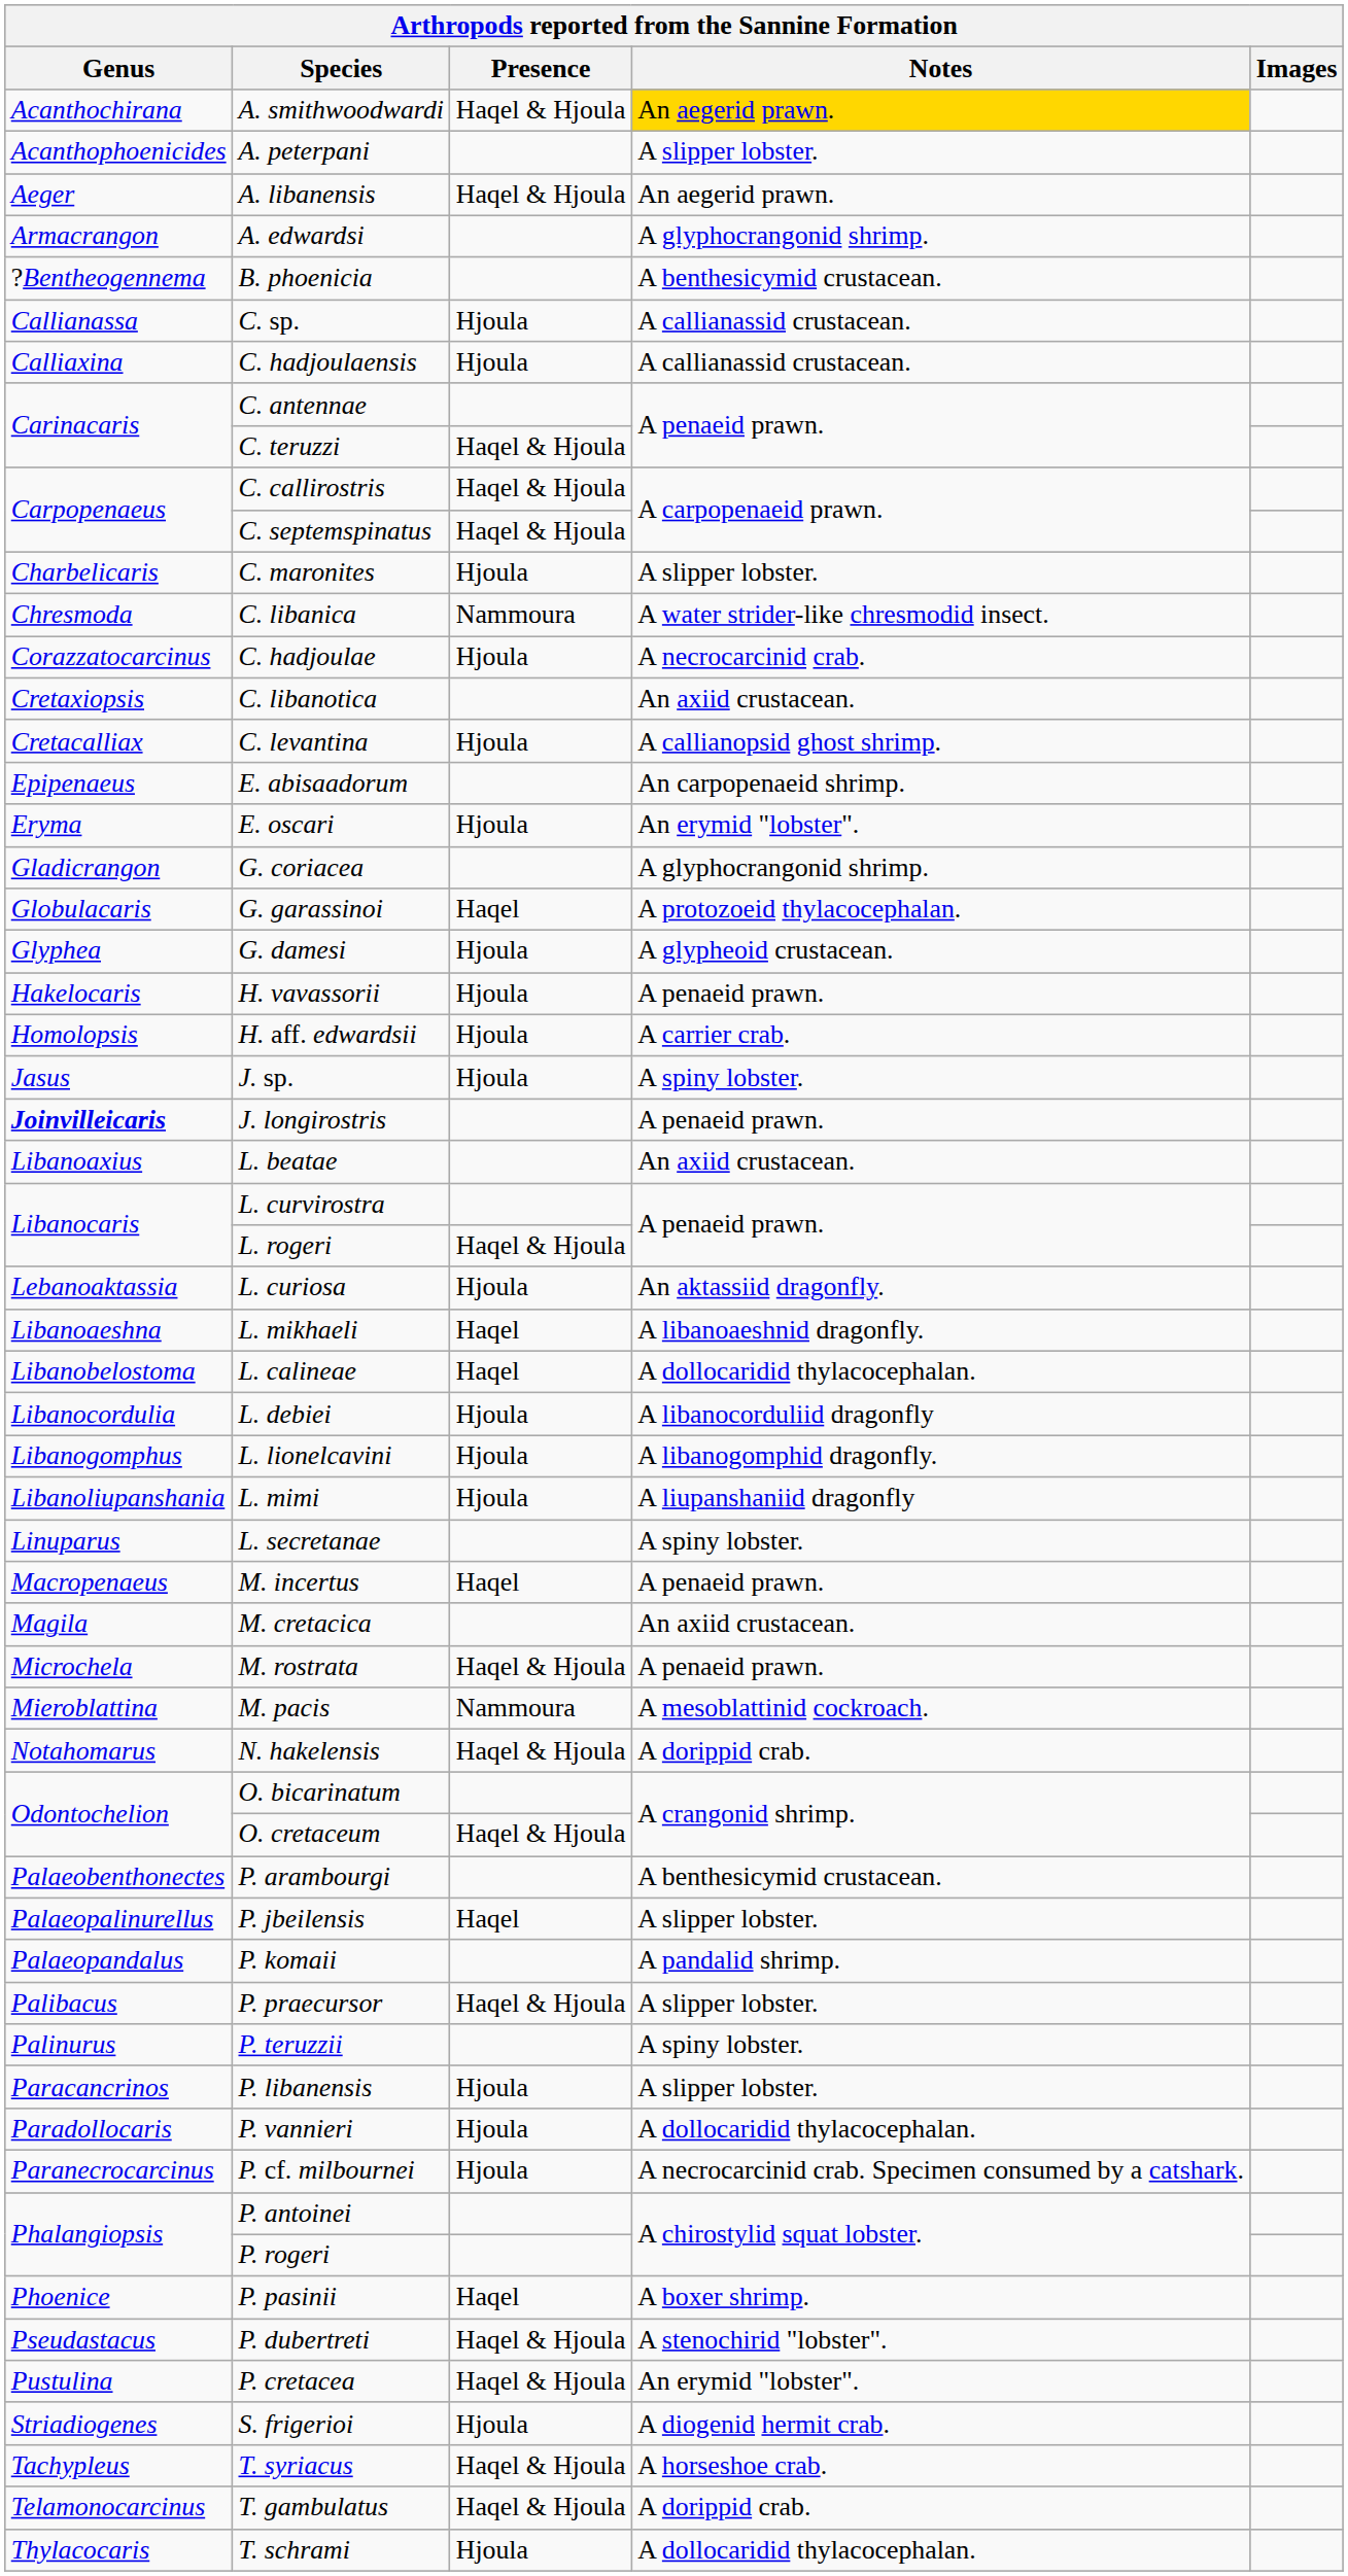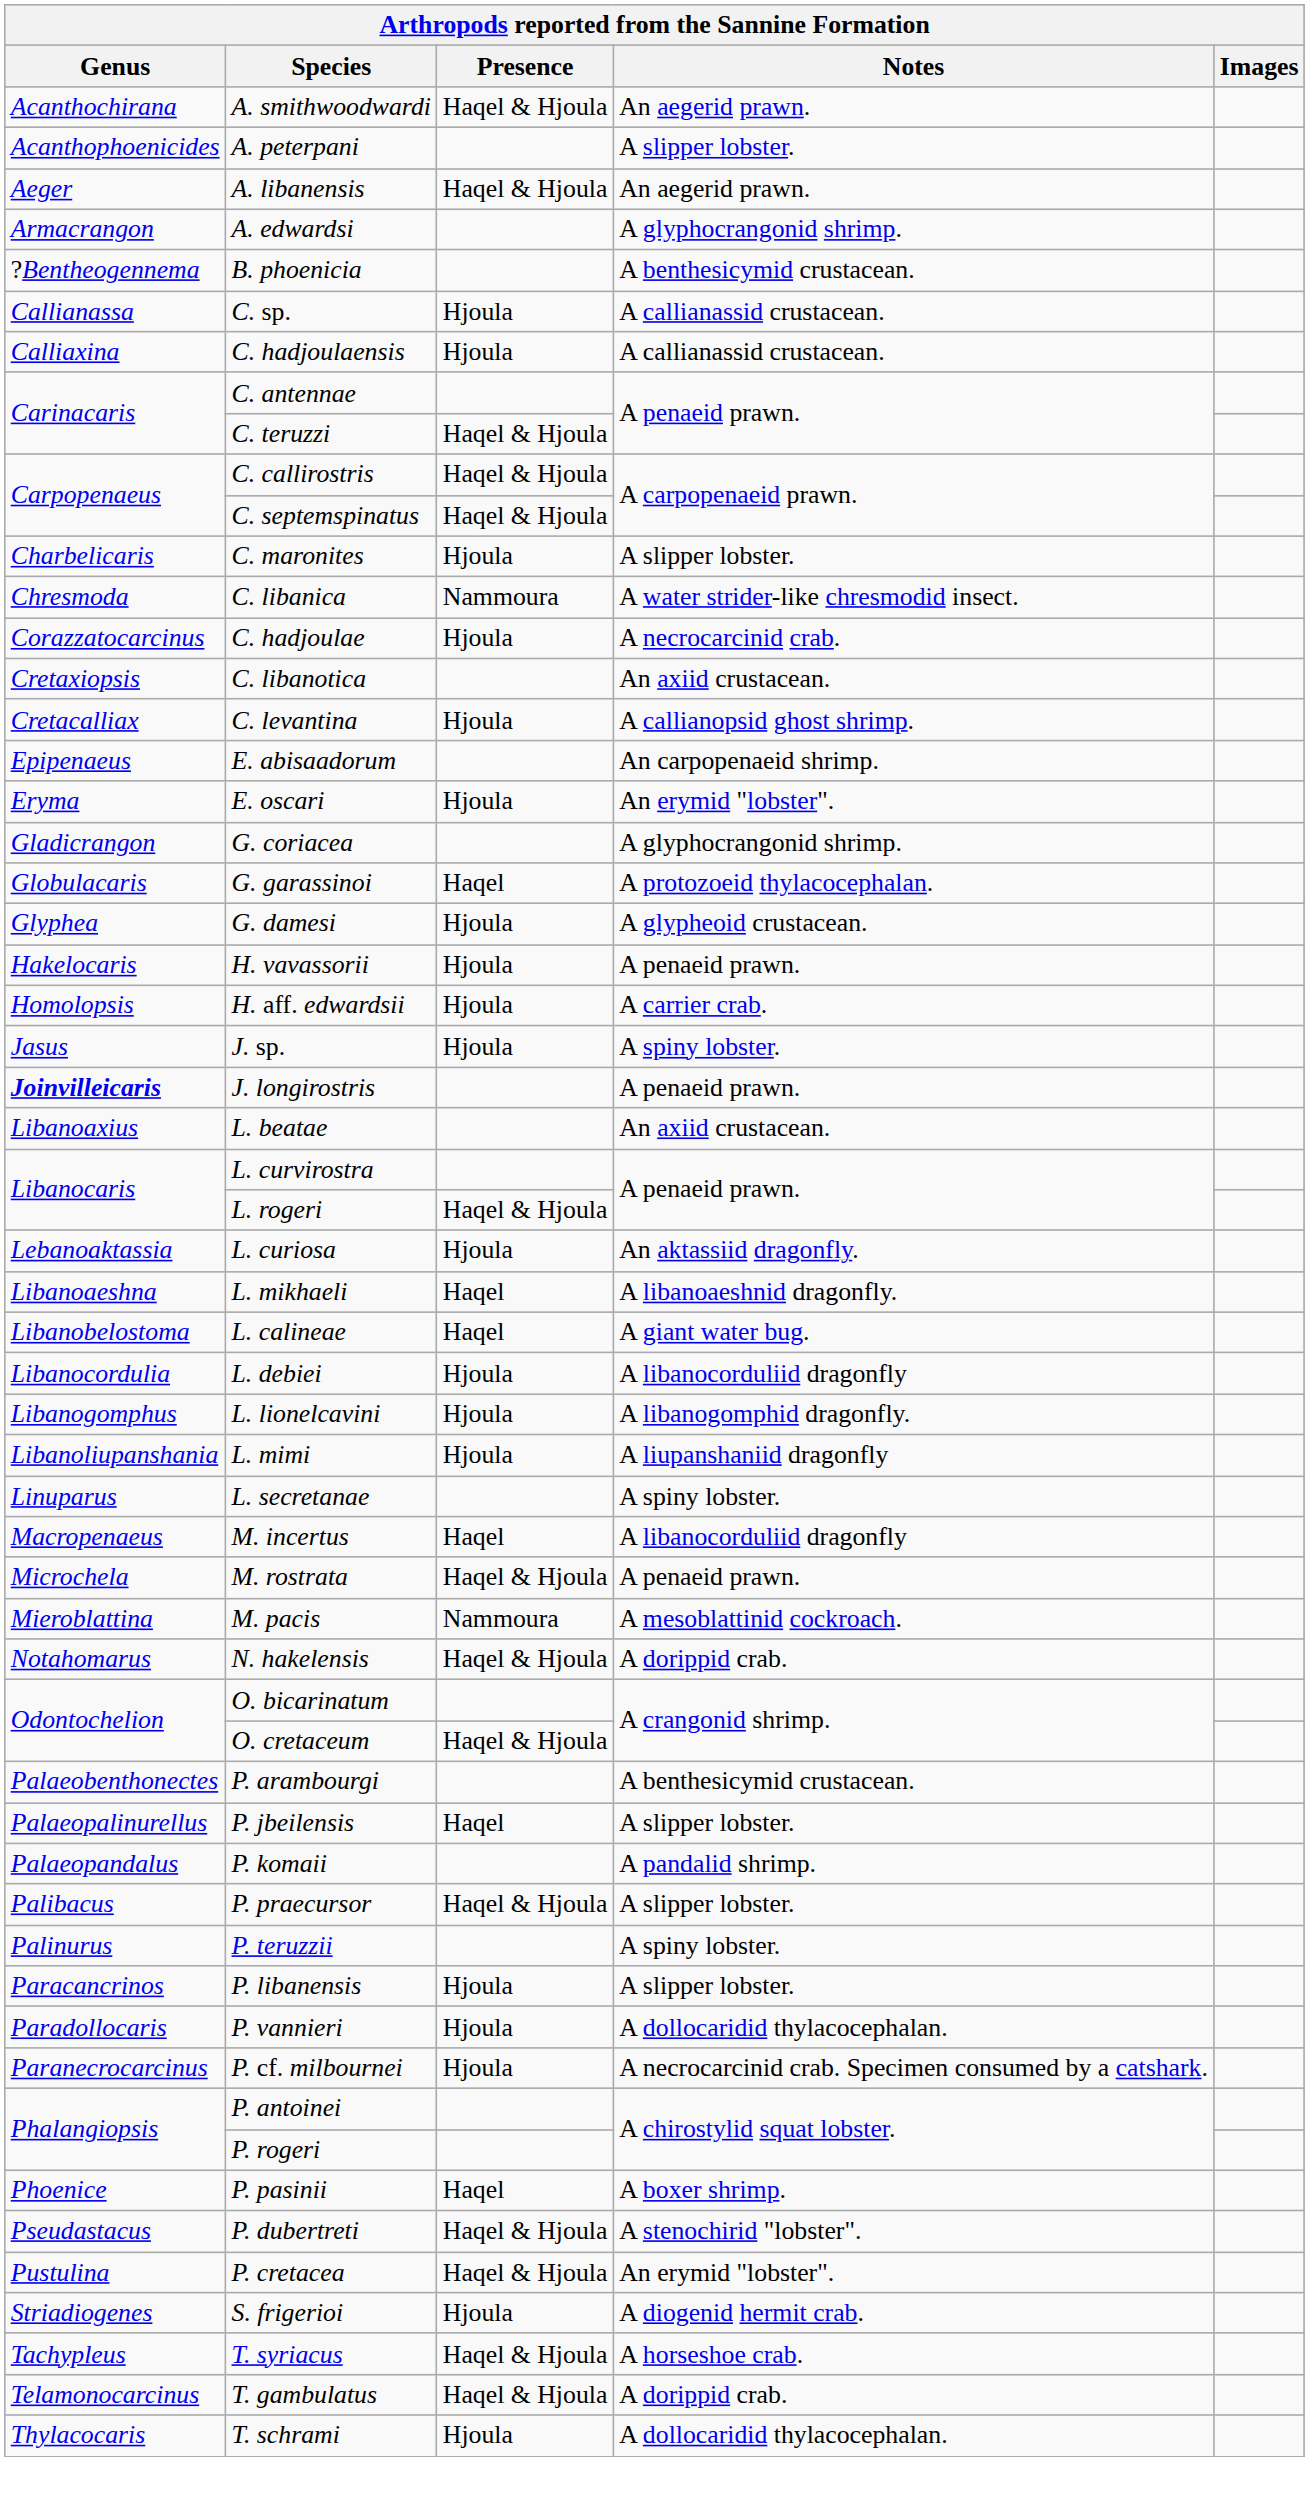 <table class="wikitable" align="center">
 <tr>
 <th colspan="5" align="center"><strong><a href='#'>Arthropods</a> reported from the Sannine Formation</strong></th>
 </tr>
 <tr>
 <th>Genus</th>
 <th>Species</th>
 <th>Presence</th>
 <th>Notes</th>
 <th>Images</th>
 </tr>
 <tr>
 <td><em><a href='#'>Acanthochirana</a></em></td>
 <td><em>A. smithwoodwardi</em></td>
 <td>Haqel & Hjoula</td>
-<td style="background: gold;">An <a href='#'>aegerid</a> <a href='#'>prawn</a>.</td>
+<td>An <a href='#'>aegerid</a> <a href='#'>prawn</a>.</td>
 <td></td>
 </tr>
 <tr>
 <td><em><a href='#'>Acanthophoenicides</a></em></td>
 <td><em>A. peterpani</em></td>
 <td></td>
 <td>A <a href='#'>slipper lobster</a>.</td>
 <td></td>
 </tr>
 <tr>
 <td><em><a href='#'>Aeger</a></em></td>
 <td><em>A. libanensis</em></td>
 <td>Haqel & Hjoula</td>
 <td>An aegerid prawn.</td>
 <td></td>
 </tr>
 <tr>
 <td><em><a href='#'>Armacrangon</a></em></td>
 <td><em>A. edwardsi</em></td>
 <td></td>
 <td>A <a href='#'>glyphocrangonid</a> <a href='#'>shrimp</a>.</td>
 <td></td>
 </tr>
 <tr>
 <td>?<em><a href='#'>Bentheogennema</a></em></td>
 <td><em>B. phoenicia</em></td>
 <td></td>
 <td>A <a href='#'>benthesicymid</a> crustacean.</td>
 <td></td>
 </tr>
 <tr>
 <td><em><a href='#'>Callianassa</a></em></td>
 <td><em>C.</em> sp.</td>
 <td>Hjoula</td>
 <td>A <a href='#'>callianassid</a> crustacean.</td>
 <td></td>
 </tr>
 <tr>
 <td><em><a href='#'>Calliaxina</a></em></td>
 <td><em>C. hadjoulaensis</em></td>
 <td>Hjoula</td>
 <td>A callianassid crustacean.</td>
 <td></td>
 </tr>
 <tr>
 <td rowspan="2"><em><a href='#'>Carinacaris</a></em></td>
 <td><em>C. antennae</em></td>
 <td></td>
 <td rowspan="2">A <a href='#'>penaeid</a> prawn.</td>
 <td></td>
 </tr>
 <tr>
 <td><em>C. teruzzi</em></td>
 <td>Haqel & Hjoula</td>
 <td></td>
 </tr>
 <tr>
 <td rowspan="2"><em><a href='#'>Carpopenaeus</a></em></td>
 <td><em>C. callirostris</em></td>
 <td>Haqel & Hjoula</td>
 <td rowspan="2">A <a href='#'>carpopenaeid</a> prawn.</td>
 <td></td>
 </tr>
 <tr>
 <td><em>C. septemspinatus</em></td>
 <td>Haqel & Hjoula</td>
 <td></td>
 </tr>
 <tr>
 <td><em><a href='#'>Charbelicaris</a></em></td>
 <td><em>C. maronites</em></td>
 <td>Hjoula</td>
 <td>A slipper lobster.</td>
 <td></td>
 </tr>
 <tr>
 <td><em><a href='#'>Chresmoda</a></em></td>
 <td><em>C. libanica</em></td>
 <td>Nammoura</td>
 <td>A <a href='#'>water strider</a>-like <a href='#'>chresmodid</a> insect.</td>
 <td></td>
 </tr>
 <tr>
 <td><em><a href='#'>Corazzatocarcinus</a></em></td>
 <td><em>C. hadjoulae</em></td>
 <td>Hjoula</td>
 <td>A <a href='#'>necrocarcinid</a> <a href='#'>crab</a>.</td>
 <td></td>
 </tr>
 <tr>
 <td><em><a href='#'>Cretaxiopsis</a></em></td>
 <td><em>C. libanotica</em></td>
 <td></td>
 <td>An <a href='#'>axiid</a> crustacean.</td>
 <td></td>
 </tr>
 <tr>
 <td><em><a href='#'>Cretacalliax</a></em></td>
 <td><em>C. levantina</em></td>
 <td>Hjoula</td>
 <td>A <a href='#'>callianopsid</a> <a href='#'>ghost shrimp</a>.</td>
 <td></td>
 </tr>
 <tr>
 <td><em><a href='#'>Epipenaeus</a></em></td>
 <td><em>E. abisaadorum</em></td>
 <td></td>
 <td>An carpopenaeid shrimp.</td>
 <td></td>
 </tr>
 <tr>
 <td><em><a href='#'>Eryma</a></em></td>
 <td><em>E. oscari</em></td>
 <td>Hjoula</td>
 <td>An <a href='#'>erymid</a> "<a href='#'>lobster</a>".</td>
 <td></td>
 </tr>
 <tr>
 <td><em><a href='#'>Gladicrangon</a></em></td>
 <td><em>G. coriacea</em></td>
 <td></td>
 <td>A glyphocrangonid shrimp.</td>
 <td></td>
 </tr>
 <tr>
 <td><em><a href='#'>Globulacaris</a></em></td>
 <td><em>G. garassinoi</em></td>
 <td>Haqel</td>
 <td>A <a href='#'>protozoeid</a> <a href='#'>thylacocephalan</a>.</td>
 <td></td>
 </tr>
 <tr>
 <td><em><a href='#'>Glyphea</a></em></td>
 <td><em>G. damesi</em></td>
 <td>Hjoula</td>
 <td>A <a href='#'>glypheoid</a> crustacean.</td>
 <td></td>
 </tr>
 <tr>
 <td><em><a href='#'>Hakelocaris</a></em></td>
 <td><em>H. vavassorii</em></td>
 <td>Hjoula</td>
 <td>A penaeid prawn.</td>
 <td></td>
 </tr>
 <tr>
 <td><em><a href='#'>Homolopsis</a></em></td>
 <td><em>H.</em> aff. <em>edwardsii</em></td>
 <td>Hjoula</td>
 <td>A <a href='#'>carrier crab</a>.</td>
 <td></td>
 </tr>
 <tr>
 <td><em><a href='#'>Jasus</a></em></td>
 <td><em>J.</em> sp.</td>
 <td>Hjoula</td>
 <td>A <a href='#'>spiny lobster</a>.</td>
 <td></td>
 </tr>
 <tr>
 <td><strong><em><a href='#'>Joinvilleicaris</a></em></strong></td>
 <td><em>J. longirostris</em></td>
 <td></td>
 <td>A penaeid prawn.</td>
 <td></td>
 </tr>
 <tr>
 <td><em><a href='#'>Libanoaxius</a></em></td>
 <td><em>L. beatae</em></td>
 <td></td>
 <td>An <a href='#'>axiid</a> crustacean.</td>
 <td></td>
 </tr>
 <tr>
 <td rowspan="2"><em><a href='#'>Libanocaris</a></em></td>
 <td><em>L. curvirostra</em></td>
 <td></td>
 <td rowspan="2">A penaeid prawn.</td>
 <td></td>
 </tr>
 <tr>
 <td><em>L. rogeri</em></td>
 <td>Haqel & Hjoula</td>
 <td></td>
 </tr>
 <tr>
 <td><em><a href='#'>Lebanoaktassia</a></em></td>
 <td><em>L. curiosa</em></td>
 <td>Hjoula</td>
 <td>An <a href='#'>aktassiid</a> <a href='#'>dragonfly</a>.</td>
 <td></td>
 </tr>
 <tr>
 <td><em><a href='#'>Libanoaeshna</a></em></td>
 <td><em>L. mikhaeli</em></td>
 <td>Haqel</td>
 <td>A <a href='#'>libanoaeshnid</a> dragonfly.</td>
 <td></td>
 </tr>
 <tr>
 <td><em><a href='#'>Libanobelostoma</a></em></td>
 <td><em>L. calineae</em></td>
 <td>Haqel</td>
-<td>A <a href='#'>dollocaridid</a> thylacocephalan.</td>
+<td>A <a href='#'>giant water bug</a>.</td>
 <td></td>
 </tr>
 <tr>
 <td><em><a href='#'>Libanocordulia</a></em></td>
 <td><em>L. debiei</em></td>
 <td>Hjoula</td>
 <td>A <a href='#'>libanocorduliid</a> dragonfly</td>
 <td></td>
 </tr>
 <tr>
 <td><em><a href='#'>Libanogomphus</a></em></td>
 <td><em>L. lionelcavini</em></td>
 <td>Hjoula</td>
 <td>A <a href='#'>libanogomphid</a> dragonfly.</td>
 <td></td>
 </tr>
 <tr>
 <td><em><a href='#'>Libanoliupanshania</a></em></td>
 <td><em>L. mimi</em></td>
 <td>Hjoula</td>
 <td>A <a href='#'>liupanshaniid</a> dragonfly</td>
 <td></td>
 </tr>
 <tr>
 <td><em><a href='#'>Linuparus</a></em></td>
 <td><em>L. secretanae</em></td>
 <td></td>
 <td>A spiny lobster.</td>
 <td></td>
 </tr>
 <tr>
 <td><em><a href='#'>Macropenaeus</a></em></td>
 <td><em>M. incertus</em></td>
 <td>Haqel</td>
-<td>A penaeid prawn.</td>
-<td></td>
-</tr>
-<tr>
-<td><em><a href='#'>Magila</a></em></td>
-<td><em>M. cretacica</em></td>
-<td></td>
-<td>An axiid crustacean.</td>
+<td>A <a href='#'>libanocorduliid</a> dragonfly</td>
 <td></td>
 </tr>
 <tr>
 <td><em><a href='#'>Microchela</a></em></td>
 <td><em>M. rostrata</em></td>
 <td>Haqel & Hjoula</td>
 <td>A penaeid prawn.</td>
 <td></td>
 </tr>
 <tr>
 <td><em><a href='#'>Mieroblattina</a></em></td>
 <td><em>M. pacis</em></td>
 <td>Nammoura</td>
 <td>A <a href='#'>mesoblattinid</a> <a href='#'>cockroach</a>.</td>
 <td></td>
 </tr>
 <tr>
 <td><em><a href='#'>Notahomarus</a></em></td>
 <td><em>N. hakelensis</em></td>
 <td>Haqel & Hjoula</td>
 <td>A <a href='#'>dorippid</a> crab.</td>
 <td></td>
 </tr>
 <tr>
 <td rowspan="2"><em><a href='#'>Odontochelion</a></em></td>
 <td><em>O. bicarinatum</em></td>
 <td></td>
 <td rowspan="2">A <a href='#'>crangonid</a> shrimp.</td>
 <td></td>
 </tr>
 <tr>
 <td><em>O. cretaceum</em></td>
 <td>Haqel & Hjoula</td>
 <td></td>
 </tr>
 <tr>
 <td><em><a href='#'>Palaeobenthonectes</a></em></td>
 <td><em>P. arambourgi</em></td>
 <td></td>
 <td>A benthesicymid crustacean.</td>
 <td></td>
 </tr>
 <tr>
 <td><em><a href='#'>Palaeopalinurellus</a></em></td>
 <td><em>P. jbeilensis</em></td>
 <td>Haqel</td>
 <td>A slipper lobster.</td>
 <td></td>
 </tr>
 <tr>
 <td><em><a href='#'>Palaeopandalus</a></em></td>
 <td><em>P. komaii</em></td>
 <td></td>
 <td>A <a href='#'>pandalid</a> shrimp.</td>
 <td></td>
 </tr>
 <tr>
 <td><em><a href='#'>Palibacus</a></em></td>
 <td><em>P. praecursor</em></td>
 <td>Haqel & Hjoula</td>
 <td>A slipper lobster.</td>
 <td></td>
 </tr>
 <tr>
 <td><em><a href='#'>Palinurus</a></em></td>
 <td><em><a href='#'>P. teruzzii</a></em></td>
 <td></td>
 <td>A spiny lobster.</td>
 <td></td>
 </tr>
 <tr>
 <td><em><a href='#'>Paracancrinos</a></em></td>
 <td><em>P. libanensis</em></td>
 <td>Hjoula</td>
 <td>A slipper lobster.</td>
 <td></td>
 </tr>
 <tr>
 <td><em><a href='#'>Paradollocaris</a></em></td>
 <td><em>P. vannieri</em></td>
 <td>Hjoula</td>
 <td>A <a href='#'>dollocaridid</a> thylacocephalan.</td>
 <td></td>
 </tr>
 <tr>
 <td><em><a href='#'>Paranecrocarcinus</a></em></td>
 <td><em>P.</em> cf. <em>milbournei</em></td>
 <td>Hjoula</td>
 <td>A necrocarcinid crab. Specimen consumed by a <a href='#'>catshark</a>.</td>
 <td></td>
 </tr>
 <tr>
 <td rowspan="2"><em><a href='#'>Phalangiopsis</a></em></td>
 <td><em>P. antoinei</em></td>
 <td></td>
 <td rowspan="2">A <a href='#'>chirostylid</a> <a href='#'>squat lobster</a>.</td>
 <td></td>
 </tr>
 <tr>
 <td><em>P. rogeri</em></td>
 <td></td>
 <td></td>
 </tr>
 <tr>
 <td><em><a href='#'>Phoenice</a></em></td>
 <td><em>P. pasinii</em></td>
 <td>Haqel</td>
 <td>A <a href='#'>boxer shrimp</a>.</td>
 <td></td>
 </tr>
 <tr>
 <td><em><a href='#'>Pseudastacus</a></em></td>
 <td><em>P. dubertreti</em></td>
 <td>Haqel & Hjoula</td>
 <td>A <a href='#'>stenochirid</a> "lobster".</td>
 <td></td>
 </tr>
 <tr>
 <td><em><a href='#'>Pustulina</a></em></td>
 <td><em>P. cretacea</em></td>
 <td>Haqel & Hjoula</td>
 <td>An erymid "lobster".</td>
 <td></td>
 </tr>
 <tr>
 <td><em><a href='#'>Striadiogenes</a></em></td>
 <td><em>S. frigerioi</em></td>
 <td>Hjoula</td>
 <td>A <a href='#'>diogenid</a> <a href='#'>hermit crab</a>.</td>
 <td></td>
 </tr>
 <tr>
 <td><em><a href='#'>Tachypleus</a></em></td>
 <td><em><a href='#'>T. syriacus</a></em></td>
 <td>Haqel & Hjoula</td>
 <td>A <a href='#'>horseshoe crab</a>.</td>
 <td></td>
 </tr>
 <tr>
 <td><em><a href='#'>Telamonocarcinus</a></em></td>
 <td><em>T. gambulatus</em></td>
 <td>Haqel & Hjoula</td>
 <td>A <a href='#'>dorippid</a> crab.</td>
 <td></td>
 </tr>
 <tr>
 <td><em><a href='#'>Thylacocaris</a></em></td>
 <td><em>T. schrami</em></td>
 <td>Hjoula</td>
 <td>A <a href='#'>dollocaridid</a> thylacocephalan.</td>
 <td></td>
 </tr>
 </table>
